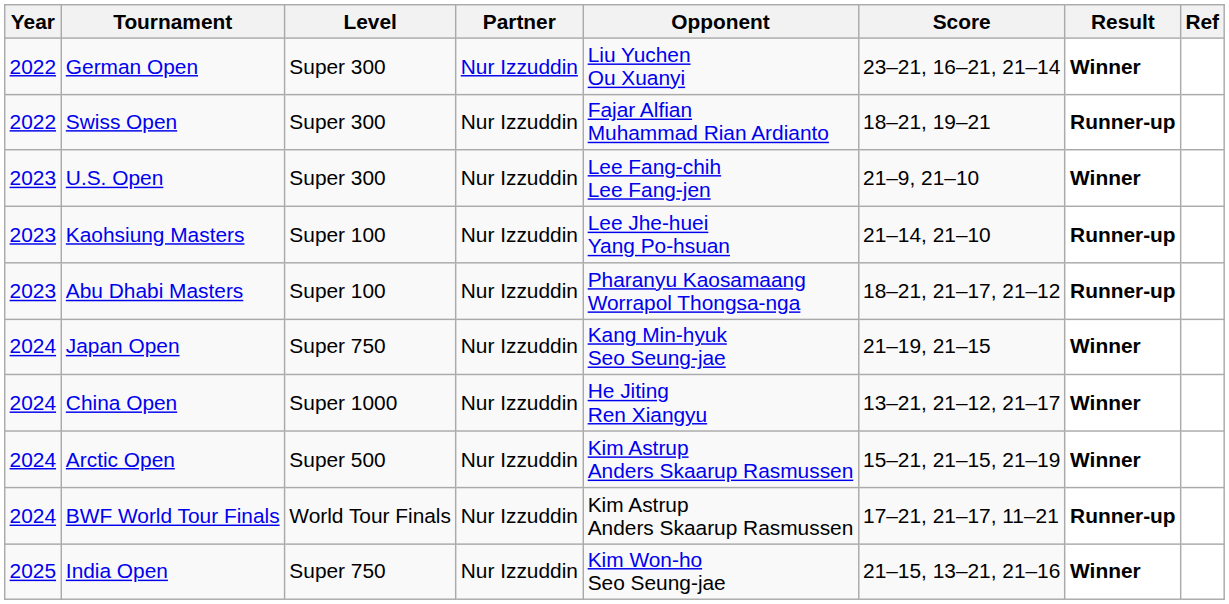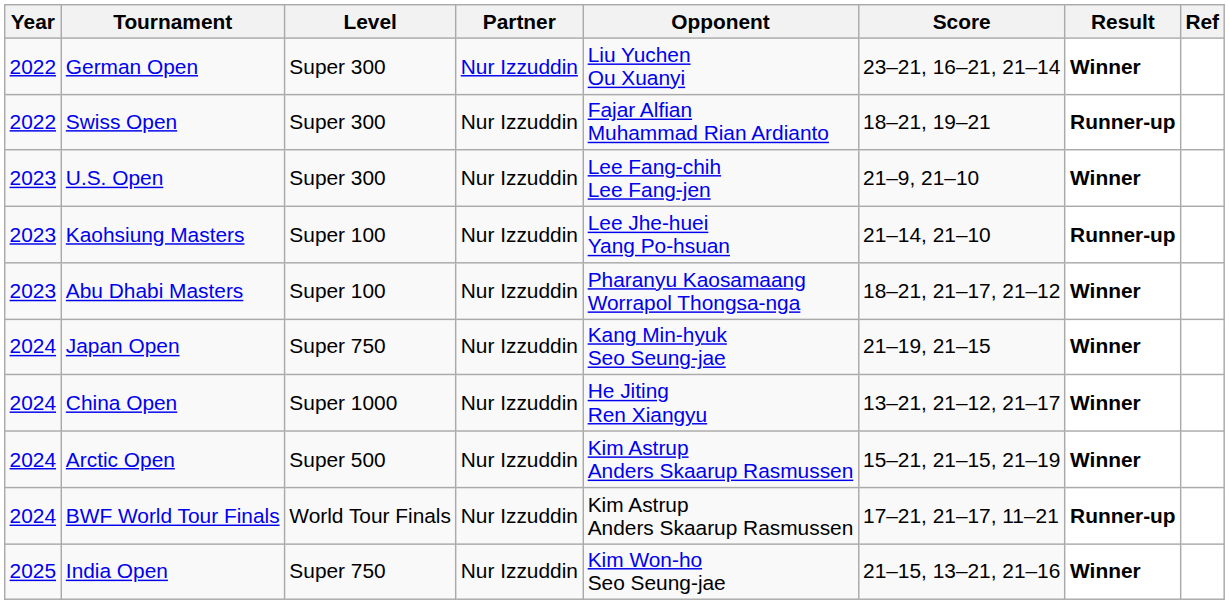 <table class="sortable wikitable" style="font-size: 90%;">
 <tr>
 <th>Year</th>
 <th>Tournament</th>
 <th>Level</th>
 <th>Partner</th>
 <th>Opponent</th>
 <th>Score</th>
 <th>Result</th>
 <th>Ref</th>
 </tr>
 <tr>
 <td align="center"><a href='#'>2022</a></td>
 <td align="left"><a href='#'>German Open</a></td>
 <td align="left">Super 300</td>
 <td align="left"> <a href='#'>Nur Izzuddin</a></td>
 <td align="left"> <a href='#'>Liu Yuchen</a><br> <a href='#'>Ou Xuanyi</a></td>
 <td align="left">23–21, 16–21, 21–14</td>
 <td style="text-align:left; background:white"> <strong>Winner</strong></td>
 <td style="text-align:center; background:white"></td>
 </tr>
 <tr>
 <td align="center"><a href='#'>2022</a></td>
 <td align="left"><a href='#'>Swiss Open</a></td>
 <td align="left">Super 300</td>
 <td align="left"> Nur Izzuddin</td>
 <td align="left"> <a href='#'>Fajar Alfian</a><br> <a href='#'>Muhammad Rian Ardianto</a></td>
 <td align="left">18–21, 19–21</td>
 <td style="text-align:left; background:white"> <strong>Runner-up</strong></td>
 <td style="text-align:center; background:white"></td>
 </tr>
 <tr>
 <td align="center"><a href='#'>2023</a></td>
 <td align="left"><a href='#'>U.S. Open</a></td>
 <td align="left">Super 300</td>
 <td align="left"> Nur Izzuddin</td>
 <td align="left"> <a href='#'>Lee Fang-chih</a><br> <a href='#'>Lee Fang-jen</a></td>
 <td align="left">21–9, 21–10</td>
 <td style="text-align:left; background:white"> <strong>Winner</strong></td>
 <td style="text-align:center; background:white"></td>
 </tr>
 <tr>
 <td align="center"><a href='#'>2023</a></td>
 <td align="left"><a href='#'>Kaohsiung Masters</a></td>
 <td align="left">Super 100</td>
 <td align="left"> Nur Izzuddin</td>
 <td align="left"> <a href='#'>Lee Jhe-huei</a><br> <a href='#'>Yang Po-hsuan</a></td>
 <td align="left">21–14, 21–10</td>
 <td style="text-align:left; background:white"> <strong>Runner-up</strong></td>
 <td style="text-align:center; background:white"></td>
 </tr>
 <tr>
 <td align="center"><a href='#'>2023</a></td>
 <td align="left"><a href='#'>Abu Dhabi Masters</a></td>
 <td align="left">Super 100</td>
 <td align="left"> Nur Izzuddin</td>
 <td align="left"> <a href='#'>Pharanyu Kaosamaang</a><br> <a href='#'>Worrapol Thongsa-nga</a></td>
 <td align="left">18–21, 21–17, 21–12</td>
-<td style="text-align:left; background:white"> <strong>Runner-up</strong></td>
+<td style="text-align:left; background:white"> <strong>Winner</strong></td>
 <td style="text-align:center; background:white"></td>
 </tr>
 <tr>
 <td align="center"><a href='#'>2024</a></td>
 <td align="left"><a href='#'>Japan Open</a></td>
 <td align="left">Super 750</td>
 <td align="left"> Nur Izzuddin</td>
 <td align="left"> <a href='#'>Kang Min-hyuk</a><br> <a href='#'>Seo Seung-jae</a></td>
 <td align="left">21–19, 21–15</td>
 <td style="text-align:left; background:white"> <strong>Winner</strong></td>
 <td style="text-align:center; background:white"></td>
 </tr>
 <tr>
 <td align="center"><a href='#'>2024</a></td>
 <td align="left"><a href='#'>China Open</a></td>
 <td align="left">Super 1000</td>
 <td align="left"> Nur Izzuddin</td>
 <td align="left"> <a href='#'>He Jiting</a><br> <a href='#'>Ren Xiangyu</a></td>
 <td align="left">13–21, 21–12, 21–17</td>
 <td style="text-align:left; background:white"> <strong>Winner</strong></td>
 <td style="text-align:center; background:white"></td>
 </tr>
 <tr>
 <td align="center"><a href='#'>2024</a></td>
 <td align="left"><a href='#'>Arctic Open</a></td>
 <td align="left">Super 500</td>
 <td align="left"> Nur Izzuddin</td>
 <td align="left"> <a href='#'>Kim Astrup</a><br> <a href='#'>Anders Skaarup Rasmussen</a></td>
 <td align="left">15–21, 21–15, 21–19</td>
 <td style="text-align:left; background:white"> <strong>Winner</strong></td>
 <td style="text-align:center; background:white"></td>
 </tr>
 <tr>
 <td align="center"><a href='#'>2024</a></td>
 <td align="left"><a href='#'>BWF World Tour Finals</a></td>
 <td align="left">World Tour Finals</td>
 <td align="left"> Nur Izzuddin</td>
 <td align="left"> Kim Astrup<br> Anders Skaarup Rasmussen</td>
 <td align="left">17–21, 21–17, 11–21</td>
 <td style="text-align:left; background: white"> <strong>Runner-up</strong></td>
 <td style="text-align:center; background: white"></td>
 </tr>
 <tr>
 <td align="center"><a href='#'>2025</a></td>
 <td align="left"><a href='#'>India Open</a></td>
 <td align="left">Super 750</td>
 <td align="left"> Nur Izzuddin</td>
 <td align="left"> <a href='#'>Kim Won-ho</a><br> Seo Seung-jae</td>
 <td align="left">21–15, 13–21, 21–16</td>
 <td style="text-align:left; background:white"> <strong>Winner</strong></td>
 <td style="text-align:center; background: white"></td>
 </tr>
 </table>
